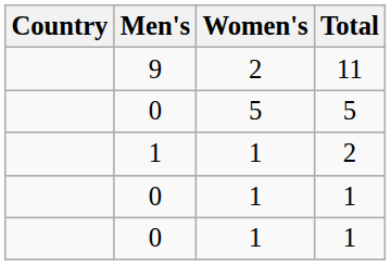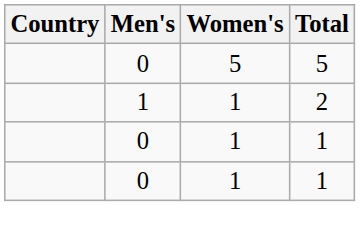 <table class="wikitable sortable" style="text-align:center">
 <tr>
 <th>Country</th>
 <th>Men's</th>
 <th>Women's</th>
 <th>Total</th>
-</tr>
-<tr>
-<td align="left"></td>
-<td>9</td>
-<td>2</td>
-<td>11</td>
 </tr>
 <tr>
 <td align="left"></td>
 <td>0</td>
 <td>5</td>
 <td>5</td>
 </tr>
 <tr>
 <td align="left"></td>
 <td>1</td>
 <td>1</td>
 <td>2</td>
 </tr>
 <tr>
 <td align="left"></td>
 <td>0</td>
 <td>1</td>
 <td>1</td>
 </tr>
 <tr>
 <td align="left"></td>
 <td>0</td>
 <td>1</td>
 <td>1</td>
 </tr>
 </table>
